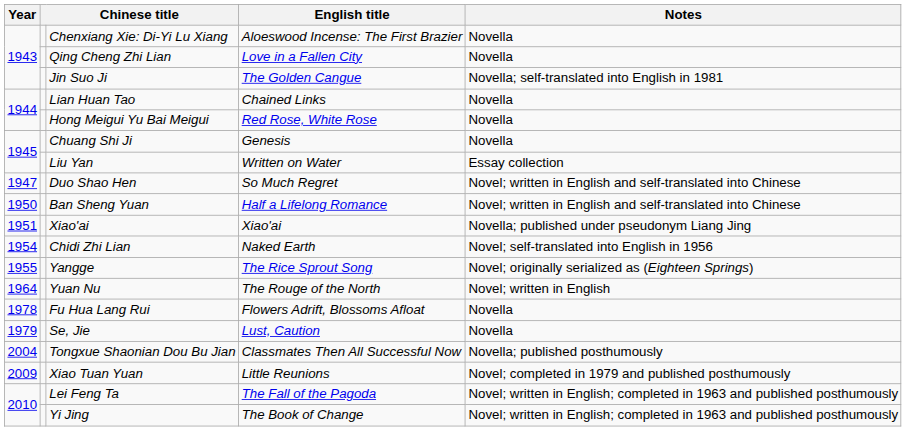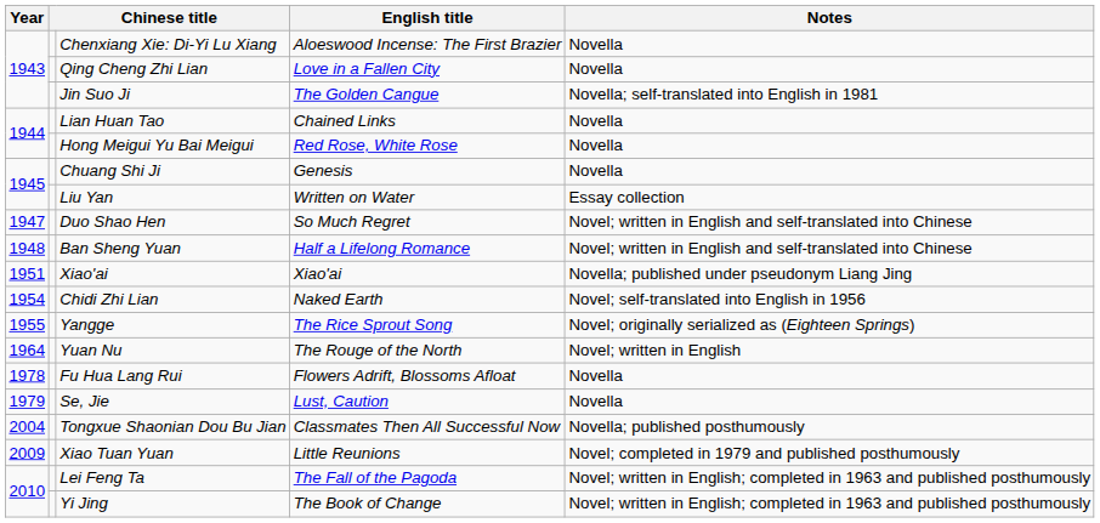 <table class="wikitable">
 <tr>
 <th>Year</th>
 <th colspan="2">Chinese title</th>
 <th>English title</th>
 <th>Notes</th>
 </tr>
 <tr>
 <td rowspan="3"><a href='#'>1943</a></td>
 <td></td>
 <td><em>Chenxiang Xie: Di-Yi Lu Xiang</em></td>
 <td><em>Aloeswood Incense: The First Brazier</em></td>
 <td>Novella</td>
 </tr>
 <tr>
 <td></td>
 <td><em>Qing Cheng Zhi Lian</em></td>
 <td><em><a href='#'>Love in a Fallen City</a></em></td>
 <td>Novella</td>
 </tr>
 <tr>
 <td></td>
 <td><em>Jin Suo Ji</em></td>
 <td><em><a href='#'>The Golden Cangue</a></em></td>
 <td>Novella; self-translated into English in 1981</td>
 </tr>
 <tr>
 <td rowspan="2"><a href='#'>1944</a></td>
 <td></td>
 <td><em>Lian Huan Tao</em></td>
 <td><em>Chained Links</em></td>
 <td>Novella</td>
 </tr>
 <tr>
 <td></td>
 <td><em>Hong Meigui Yu Bai Meigui</em></td>
 <td><em><a href='#'>Red Rose, White Rose</a></em></td>
 <td>Novella</td>
 </tr>
 <tr>
 <td rowspan="2"><a href='#'>1945</a></td>
 <td></td>
 <td><em>Chuang Shi Ji</em></td>
 <td><em>Genesis</em></td>
 <td>Novella</td>
 </tr>
 <tr>
 <td></td>
 <td><em>Liu Yan</em></td>
 <td><em>Written on Water</em></td>
 <td>Essay collection</td>
 </tr>
 <tr>
 <td rowspan="1"><a href='#'>1947</a></td>
 <td></td>
 <td><em>Duo Shao Hen</em></td>
 <td><em>So Much Regret</em></td>
 <td>Novel; written in English and self-translated into Chinese</td>
 </tr>
 <tr>
-<td rowspan="1"><a href='#'>1950</a></td>
+<td rowspan="1"><a href='#'>1948</a></td>
 <td></td>
 <td><em>Ban Sheng Yuan</em></td>
 <td><em><a href='#'>Half a Lifelong Romance</a></em></td>
 <td>Novel; written in English and self-translated into Chinese</td>
 </tr>
 <tr>
 <td rowspan="1"><a href='#'>1951</a></td>
 <td></td>
 <td><em>Xiao'ai</em></td>
 <td><em>Xiao'ai</em></td>
 <td>Novella; published under pseudonym Liang Jing</td>
 </tr>
 <tr>
 <td rowspan="1"><a href='#'>1954</a></td>
 <td></td>
 <td><em>Chidi Zhi Lian</em></td>
 <td><em>Naked Earth</em></td>
 <td>Novel; self-translated into English in 1956</td>
 </tr>
 <tr>
 <td rowspan="1"><a href='#'>1955</a></td>
 <td></td>
 <td><em>Yangge</em></td>
 <td><em><a href='#'>The Rice Sprout Song</a></em></td>
 <td>Novel; originally serialized as  (<em>Eighteen Springs</em>)</td>
 </tr>
 <tr>
 <td rowspan="1"><a href='#'>1964</a></td>
 <td></td>
 <td><em>Yuan Nu</em></td>
 <td><em>The Rouge of the North</em></td>
 <td>Novel; written in English</td>
 </tr>
 <tr>
 <td rowspan="1"><a href='#'>1978</a></td>
 <td></td>
 <td><em>Fu Hua Lang Rui</em></td>
 <td><em>Flowers Adrift, Blossoms Afloat</em></td>
 <td>Novella</td>
 </tr>
 <tr>
 <td rowspan="1"><a href='#'>1979</a></td>
 <td></td>
 <td><em>Se, Jie</em></td>
 <td><em><a href='#'>Lust, Caution</a></em></td>
 <td>Novella</td>
 </tr>
 <tr>
 <td rowspan="1"><a href='#'>2004</a></td>
 <td></td>
 <td><em>Tongxue Shaonian Dou Bu Jian</em></td>
 <td><em>Classmates Then All Successful Now</em></td>
 <td>Novella; published posthumously</td>
 </tr>
 <tr>
 <td rowspan="1"><a href='#'>2009</a></td>
 <td></td>
 <td><em>Xiao Tuan Yuan</em></td>
 <td><em>Little Reunions</em></td>
 <td>Novel; completed in 1979 and published posthumously</td>
 </tr>
 <tr>
 <td rowspan="2"><a href='#'>2010</a></td>
 <td></td>
 <td><em>Lei Feng Ta</em></td>
 <td><em><a href='#'>The Fall of the Pagoda</a></em></td>
 <td>Novel; written in English; completed in 1963 and published posthumously</td>
 </tr>
 <tr>
 <td></td>
 <td><em>Yi Jing</em></td>
 <td><em>The Book of Change</em></td>
 <td>Novel; written in English; completed in 1963 and published posthumously</td>
 </tr>
 </table>
